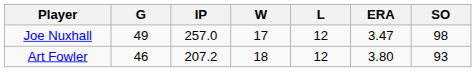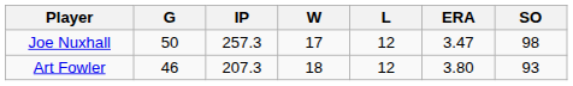 <table class="wikitable sortable">
 <tr>
 <th bgcolor="#DDDDFF" width="16%">Player</th>
 <th bgcolor="#DDDDFF" width="9%">G</th>
 <th bgcolor="#DDDDFF" width="9%">IP</th>
 <th bgcolor="#DDDDFF" width="9%">W</th>
 <th bgcolor="#DDDDFF" width="9%">L</th>
 <th bgcolor="#DDDDFF" width="9%">ERA</th>
 <th bgcolor="#DDDDFF" width="9%">SO</th>
 </tr>
 <tr align="center">
 <td><a href='#'>Joe Nuxhall</a></td>
-<td>49</td>
-<td>257.0</td>
+<td>50</td>
+<td>257.3</td>
 <td>17</td>
 <td>12</td>
 <td>3.47</td>
 <td>98</td>
 </tr>
 <tr align="center">
 <td><a href='#'>Art Fowler</a></td>
 <td>46</td>
-<td>207.2</td>
+<td>207.3</td>
 <td>18</td>
 <td>12</td>
 <td>3.80</td>
 <td>93</td>
 </tr>
 </table>
